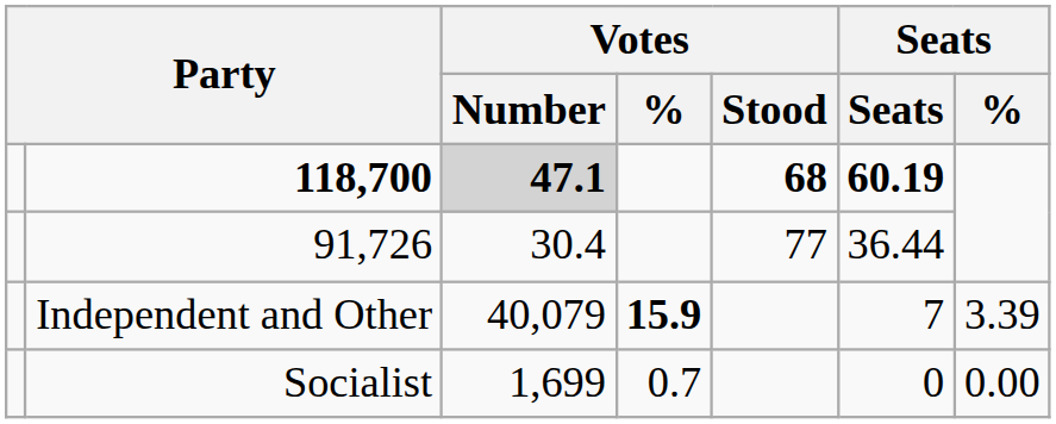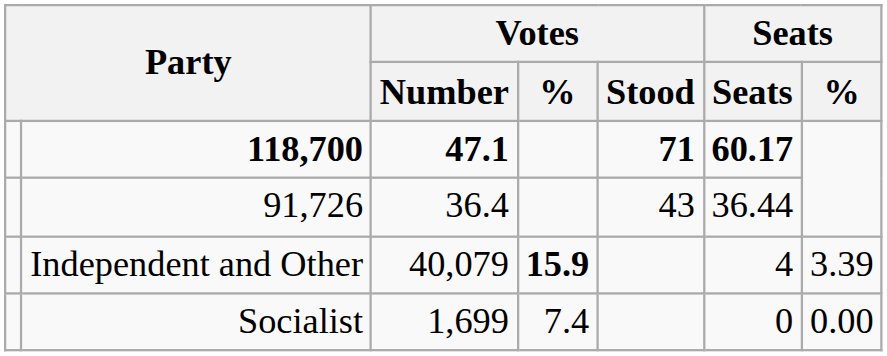 <table class="wikitable sortable" style="text-align:right;" style="font-size:95%">
 <tr>
 <th style="vertical-align:center;" rowspan="2" colspan="2">Party</th>
 <th style="text-align:center;" colspan="3">Votes</th>
 <th style="text-align:center;" colspan="4">Seats</th>
 </tr>
 <tr style="text-align: right">
 <th align=center>Number</th>
 <th align=center>%</th>
 <th align=center>Stood</th>
 <th align=center>Seats</th>
 <th align=center>%</th>
 </tr>
 <tr>
 <td></td>
 <td align="right"><strong>118,700</strong></td>
-<td align="right" style="background: lightgrey;"><strong>47.1</strong></td>
+<td align="right"><strong>47.1</strong></td>
 <td align="right"></td>
-<td align="right"><strong>68</strong></td>
-<td align="right"><strong>60.19</strong></td>
+<td align="right"><strong>71</strong></td>
+<td align="right"><strong>60.17</strong></td>
 </tr>
 <tr>
 <td></td>
 <td align="right">91,726</td>
-<td align="right">30.4</td>
+<td align="right">36.4</td>
 <td align="right"></td>
-<td align="right">77</td>
+<td align="right">43</td>
 <td align="right">36.44</td>
 </tr>
 <tr>
 <td></td>
 <td>Independent and Other</td>
 <td align="right">40,079</td>
 <td align="right"><strong>15.9</strong></td>
 <td align="right"></td>
-<td align="right">7</td>
+<td align="right">4</td>
 <td align="right">3.39</td>
 </tr>
 <tr>
 <td></td>
 <td>Socialist</td>
 <td align="right">1,699</td>
-<td align="right">0.7</td>
+<td align="right">7.4</td>
 <td align="right"></td>
 <td align="right">0</td>
 <td align="right">0.00</td>
 </tr>
 </table>
